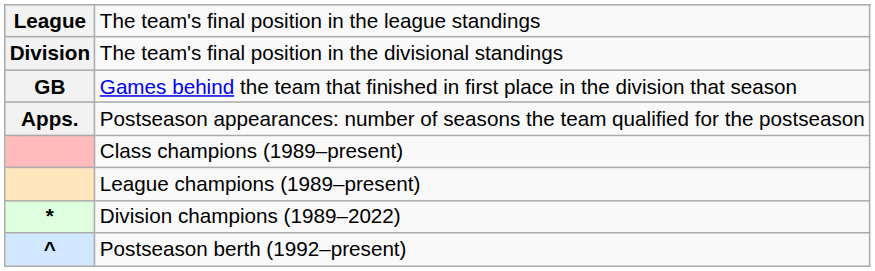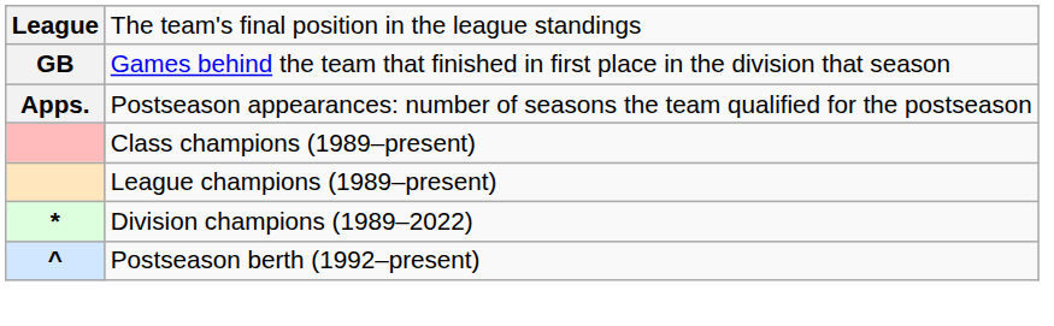 <table class="wikitable plainrowheaders" style="font-size:85%">
 <tr>
 <th scope="row" style="text-align:center"><strong>League</strong></th>
 <td>The team's final position in the league standings</td>
-</tr>
-<tr>
-<th scope="row" style="text-align:center"><strong>Division</strong></th>
-<td>The team's final position in the divisional standings</td>
 </tr>
 <tr>
 <th scope="row" style="text-align:center"><strong>GB</strong></th>
 <td><a href='#'>Games behind</a> the team that finished in first place in the division that season</td>
 </tr>
 <tr>
 <th scope="row" style="text-align:center"><strong>Apps.</strong></th>
 <td style="white-space: nowrap;">Postseason appearances: number of seasons the team qualified for the postseason</td>
 </tr>
 <tr>
 <th scope="row" style="text-align:center; background-color:#FFBBBB"></th>
 <td>Class champions (1989–present)</td>
 </tr>
 <tr>
 <th scope="row" style="text-align:center; background-color:#FFE6BD"></th>
 <td>League champions (1989–present)</td>
 </tr>
 <tr>
 <th scope="row" style="text-align:center; background-color:#DDFFDD">*</th>
 <td>Division champions (1989–2022)</td>
 </tr>
 <tr>
 <th scope="row" style="text-align:center; background-color:#D0E7FF">^</th>
 <td>Postseason berth (1992–present)</td>
 </tr>
 </table>
